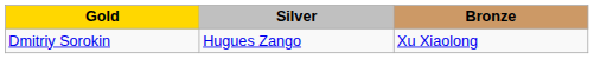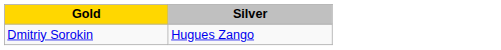 <table class="wikitable" style="text-align:left">
 <tr align="center">
 <td width=200 bgcolor=gold><strong>Gold</strong></td>
 <td width=200 bgcolor=silver><strong>Silver</strong></td>
-<td width=200 bgcolor=CC9966><strong>Bronze</strong></td>
 </tr>
 <tr>
 <td><a href='#'>Dmitriy Sorokin</a><br><em></em></td>
 <td><a href='#'>Hugues Zango</a><br><em></em></td>
-<td><a href='#'>Xu Xiaolong</a><br><em></em></td>
 </tr>
 </table>
